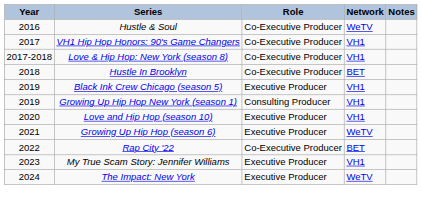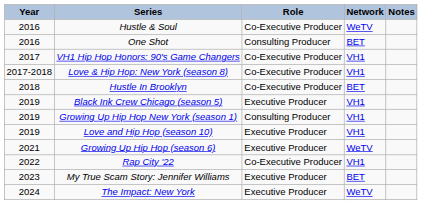 <table class="wikitable" style="font-size:90%">
 <tr style="text-align:center;">
 <th style="background:#B0C4DE;">Year</th>
 <th style="background:#B0C4DE;">Series</th>
 <th style="background:#B0C4DE;">Role</th>
 <th style="background:#B0C4DE;">Network</th>
 <th style="background:#B0C4DE;">Notes</th>
 </tr>
 <tr>
 <td style="text-align:center;">2016</td>
 <td style="text-align:center;"><em>Hustle & Soul</em></td>
 <td>Co-Executive Producer</td>
 <td><a href='#'>WeTV</a></td>
+<td></td>
+</tr>
+<tr>
+<td style="text-align:center;">2016</td>
+<td style="text-align:center;"><em>One Shot</em></td>
+<td>Consulting Producer</td>
+<td><a href='#'>BET</a></td>
 <td></td>
 </tr>
 <tr>
 <td style="text-align:center;">2017</td>
 <td style="text-align:center;"><em><a href='#'>VH1 Hip Hop Honors: 90's Game Changers</a></em></td>
 <td>Co-Executive Producer</td>
 <td><a href='#'>VH1</a></td>
 <td></td>
 </tr>
 <tr>
 <td style="text-align:center;">2017-2018</td>
 <td style="text-align:center;"><em><a href='#'>Love & Hip Hop: New York (season 8)</a></em></td>
 <td>Co-Executive Producer</td>
 <td><a href='#'>VH1</a></td>
 <td></td>
 </tr>
 <tr>
 <td style="text-align:center;">2018</td>
 <td style="text-align:center;"><em><a href='#'>Hustle In Brooklyn</a></em></td>
 <td>Co-Executive Producer</td>
 <td><a href='#'>BET</a></td>
 <td></td>
 </tr>
 <tr>
 <td style="text-align:center;">2019</td>
 <td style="text-align:center;"><em><a href='#'>Black Ink Crew Chicago (season 5)</a></em></td>
 <td>Executive Producer</td>
 <td><a href='#'>VH1</a></td>
 <td></td>
 </tr>
 <tr>
 <td style="text-align:center;">2019</td>
 <td style="text-align:center;"><em><a href='#'>Growing Up Hip Hop New York (season 1)</a></em></td>
 <td>Consulting Producer</td>
 <td><a href='#'>VH1</a></td>
 <td></td>
 </tr>
 <tr>
-<td style="text-align:center;">2020</td>
+<td style="text-align:center;">2019</td>
 <td style="text-align:center;"><em><a href='#'>Love and Hip Hop (season 10)</a></em></td>
 <td>Executive Producer</td>
 <td><a href='#'>VH1</a></td>
 <td></td>
 </tr>
 <tr>
 <td style="text-align:center;">2021</td>
 <td style="text-align:center;"><em><a href='#'>Growing Up Hip Hop (season 6)</a></em></td>
 <td>Executive Producer</td>
 <td><a href='#'>WeTV</a></td>
 <td></td>
 </tr>
 <tr>
 <td style="text-align:center;">2022</td>
 <td style="text-align:center;"><em><a href='#'>Rap City '22</a></em></td>
 <td>Co-Executive Producer</td>
-<td><a href='#'>BET</a></td>
+<td><a href='#'>VH1</a></td>
 <td></td>
 </tr>
 <tr>
 <td style="text-align:center;">2023</td>
 <td style="text-align:center;"><em>My True Scam Story: Jennifer Williams</em></td>
 <td>Executive Producer</td>
-<td><a href='#'>VH1</a></td>
+<td><a href='#'>BET</a></td>
 <td></td>
 </tr>
 <tr>
 <td style="text-align:center;">2024</td>
 <td style="text-align:center;"><em><a href='#'>The Impact: New York</a></em></td>
 <td>Executive Producer</td>
 <td><a href='#'>WeTV</a></td>
 <td></td>
 </tr>
 </table>
